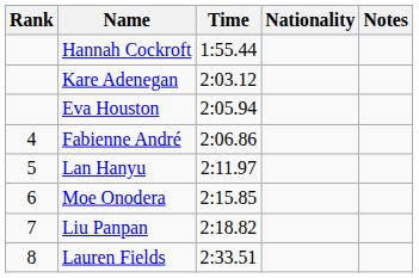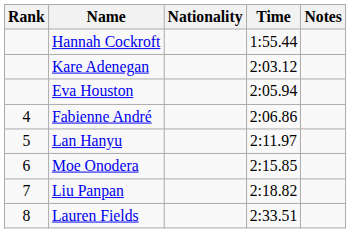 <table class="wikitable sortable" style="text-align:center">
 <tr>
 <th>Rank</th>
 <th>Name</th>
+<th>Nationality</th>
 <th>Time</th>
-<th>Nationality</th>
 <th>Notes</th>
 </tr>
 <tr>
 <td></td>
 <td align="left"><a href='#'>Hannah Cockroft</a></td>
+<td align="left"></td>
 <td>1:55.44</td>
-<td align="left"></td>
 <td></td>
 </tr>
 <tr>
 <td></td>
 <td align="left"><a href='#'>Kare Adenegan</a></td>
+<td align="left"></td>
 <td>2:03.12</td>
-<td align="left"></td>
 <td></td>
 </tr>
 <tr>
 <td></td>
 <td align="left"><a href='#'>Eva Houston</a></td>
+<td align="left"></td>
 <td>2:05.94</td>
-<td align="left"></td>
 <td></td>
 </tr>
 <tr>
 <td>4</td>
 <td align="left"><a href='#'>Fabienne André</a></td>
+<td align="left"></td>
 <td>2:06.86</td>
-<td align="left"></td>
 <td></td>
 </tr>
 <tr>
 <td>5</td>
 <td align="left"><a href='#'>Lan Hanyu</a></td>
+<td align="left"></td>
 <td>2:11.97</td>
-<td align="left"></td>
 <td></td>
 </tr>
 <tr>
 <td>6</td>
 <td align="left"><a href='#'>Moe Onodera</a></td>
+<td align="left"></td>
 <td>2:15.85</td>
-<td align="left"></td>
 <td></td>
 </tr>
 <tr>
 <td>7</td>
 <td align="left"><a href='#'>Liu Panpan</a></td>
+<td align="left"></td>
 <td>2:18.82</td>
-<td align="left"></td>
 <td></td>
 </tr>
 <tr>
 <td>8</td>
 <td align="left"><a href='#'>Lauren Fields</a></td>
+<td align="left"></td>
 <td>2:33.51</td>
-<td align="left"></td>
 <td></td>
 </tr>
 </table>
